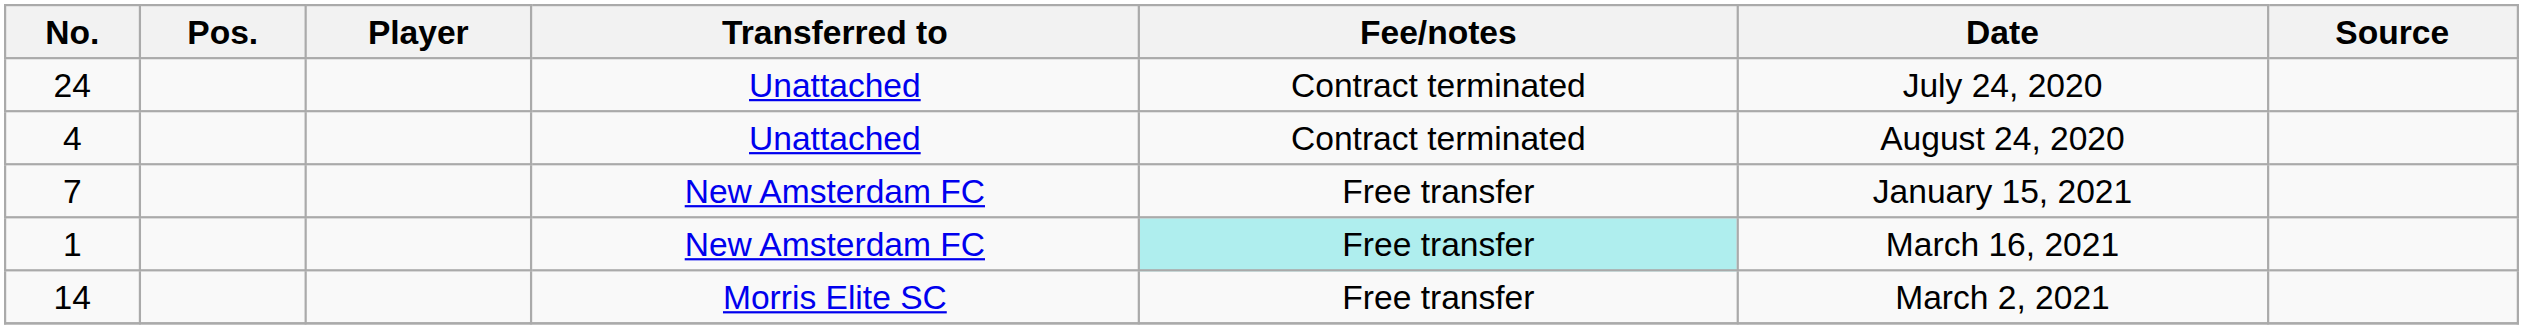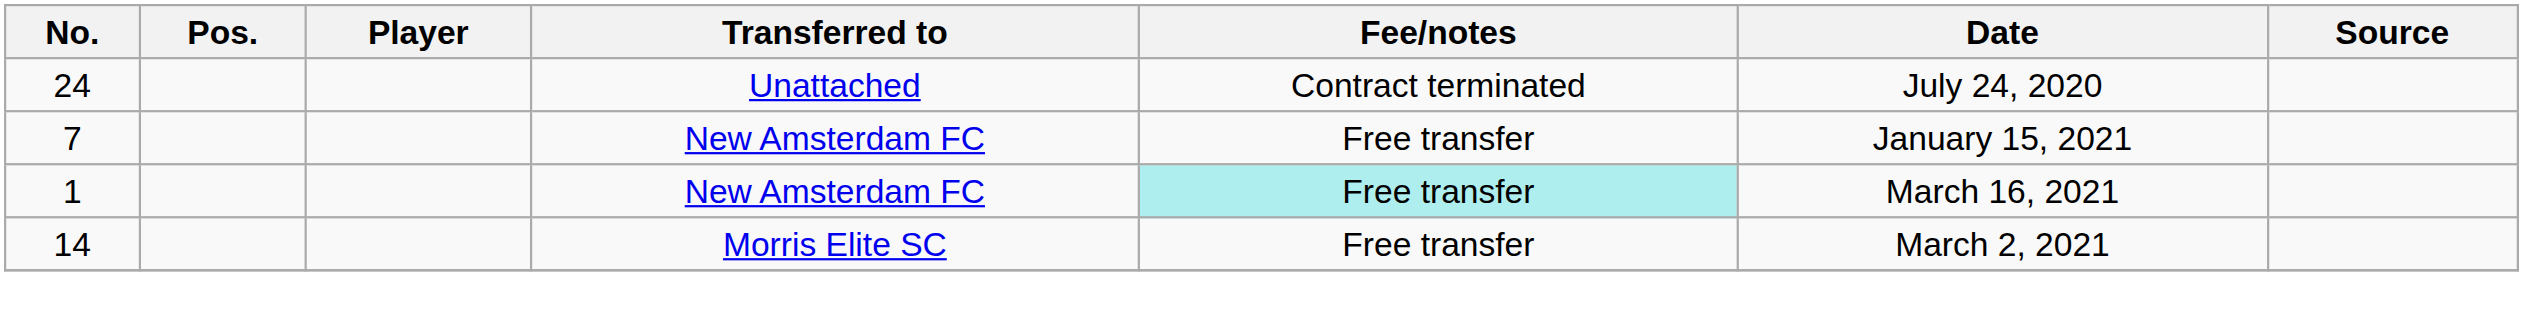 <table class="wikitable sortable" style="width:90%; text-align:center; font-size:95%; text-align:left;">
 <tr>
 <th><strong>No.</strong></th>
 <th><strong>Pos.</strong></th>
 <th><strong>Player</strong></th>
 <th><strong>Transferred to</strong></th>
 <th><strong>Fee/notes</strong></th>
 <th><strong>Date</strong></th>
 <th><strong>Source</strong></th>
 </tr>
 <tr>
 <td align=center>24</td>
 <td align=center></td>
 <td align=center></td>
 <td align=center><a href='#'>Unattached</a></td>
 <td align=center>Contract terminated</td>
 <td align=center>July 24, 2020</td>
-<td align=center></td>
-</tr>
-<tr>
-<td align=center>4</td>
-<td align=center></td>
-<td align=center></td>
-<td align=center><a href='#'>Unattached</a></td>
-<td align=center>Contract terminated</td>
-<td align=center>August 24, 2020</td>
 <td align=center></td>
 </tr>
 <tr>
 <td align=center>7</td>
 <td align=center></td>
 <td align=center></td>
 <td align=center> <a href='#'>New Amsterdam FC</a></td>
 <td align=center>Free transfer</td>
 <td align=center>January 15, 2021</td>
 <td align=center></td>
 </tr>
 <tr>
 <td align=center>1</td>
 <td align=center></td>
 <td align=center></td>
 <td align=center> <a href='#'>New Amsterdam FC</a></td>
 <td align=center style="background: paleturquoise;">Free transfer</td>
 <td align=center>March 16, 2021</td>
 <td align=center></td>
 </tr>
 <tr>
 <td align=center>14</td>
 <td align=center></td>
 <td align=center></td>
 <td align=center> <a href='#'>Morris Elite SC</a></td>
 <td align=center>Free transfer</td>
 <td align=center>March 2, 2021</td>
 <td align=center></td>
 </tr>
 <tr>
 </tr>
 </table>
